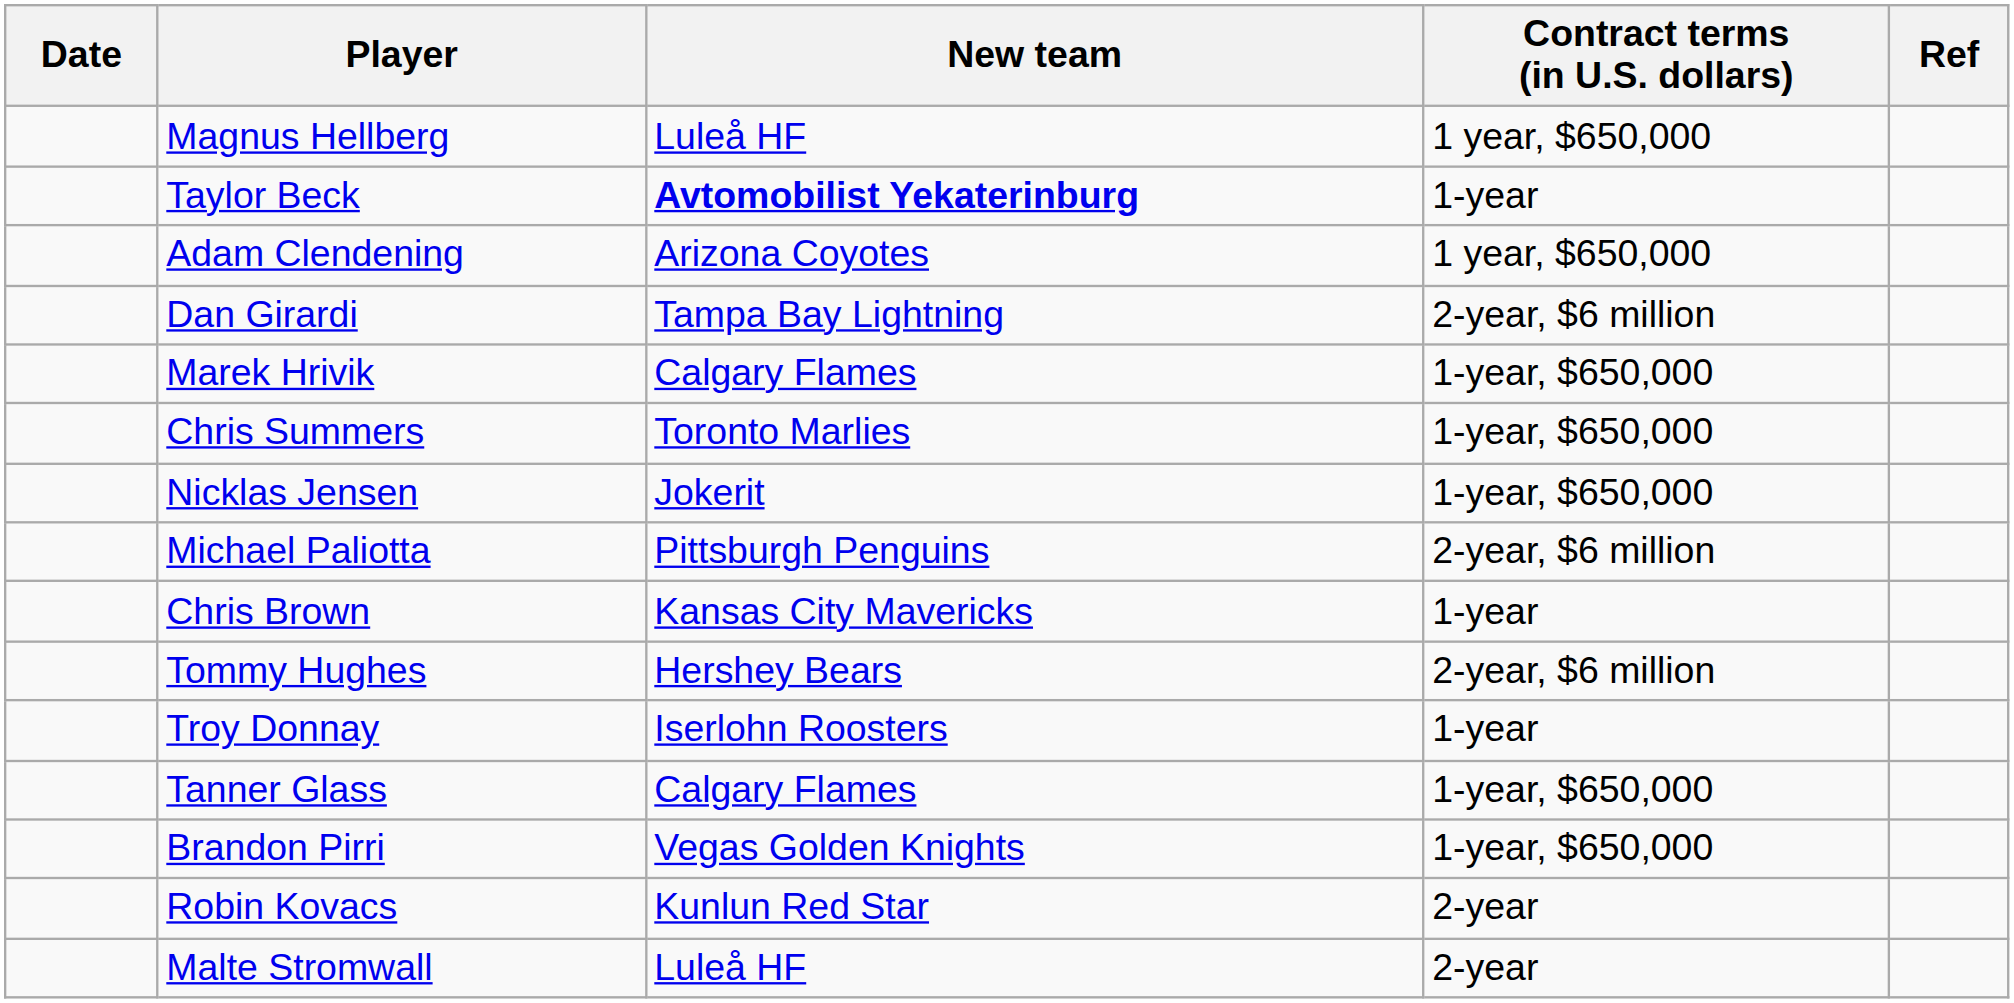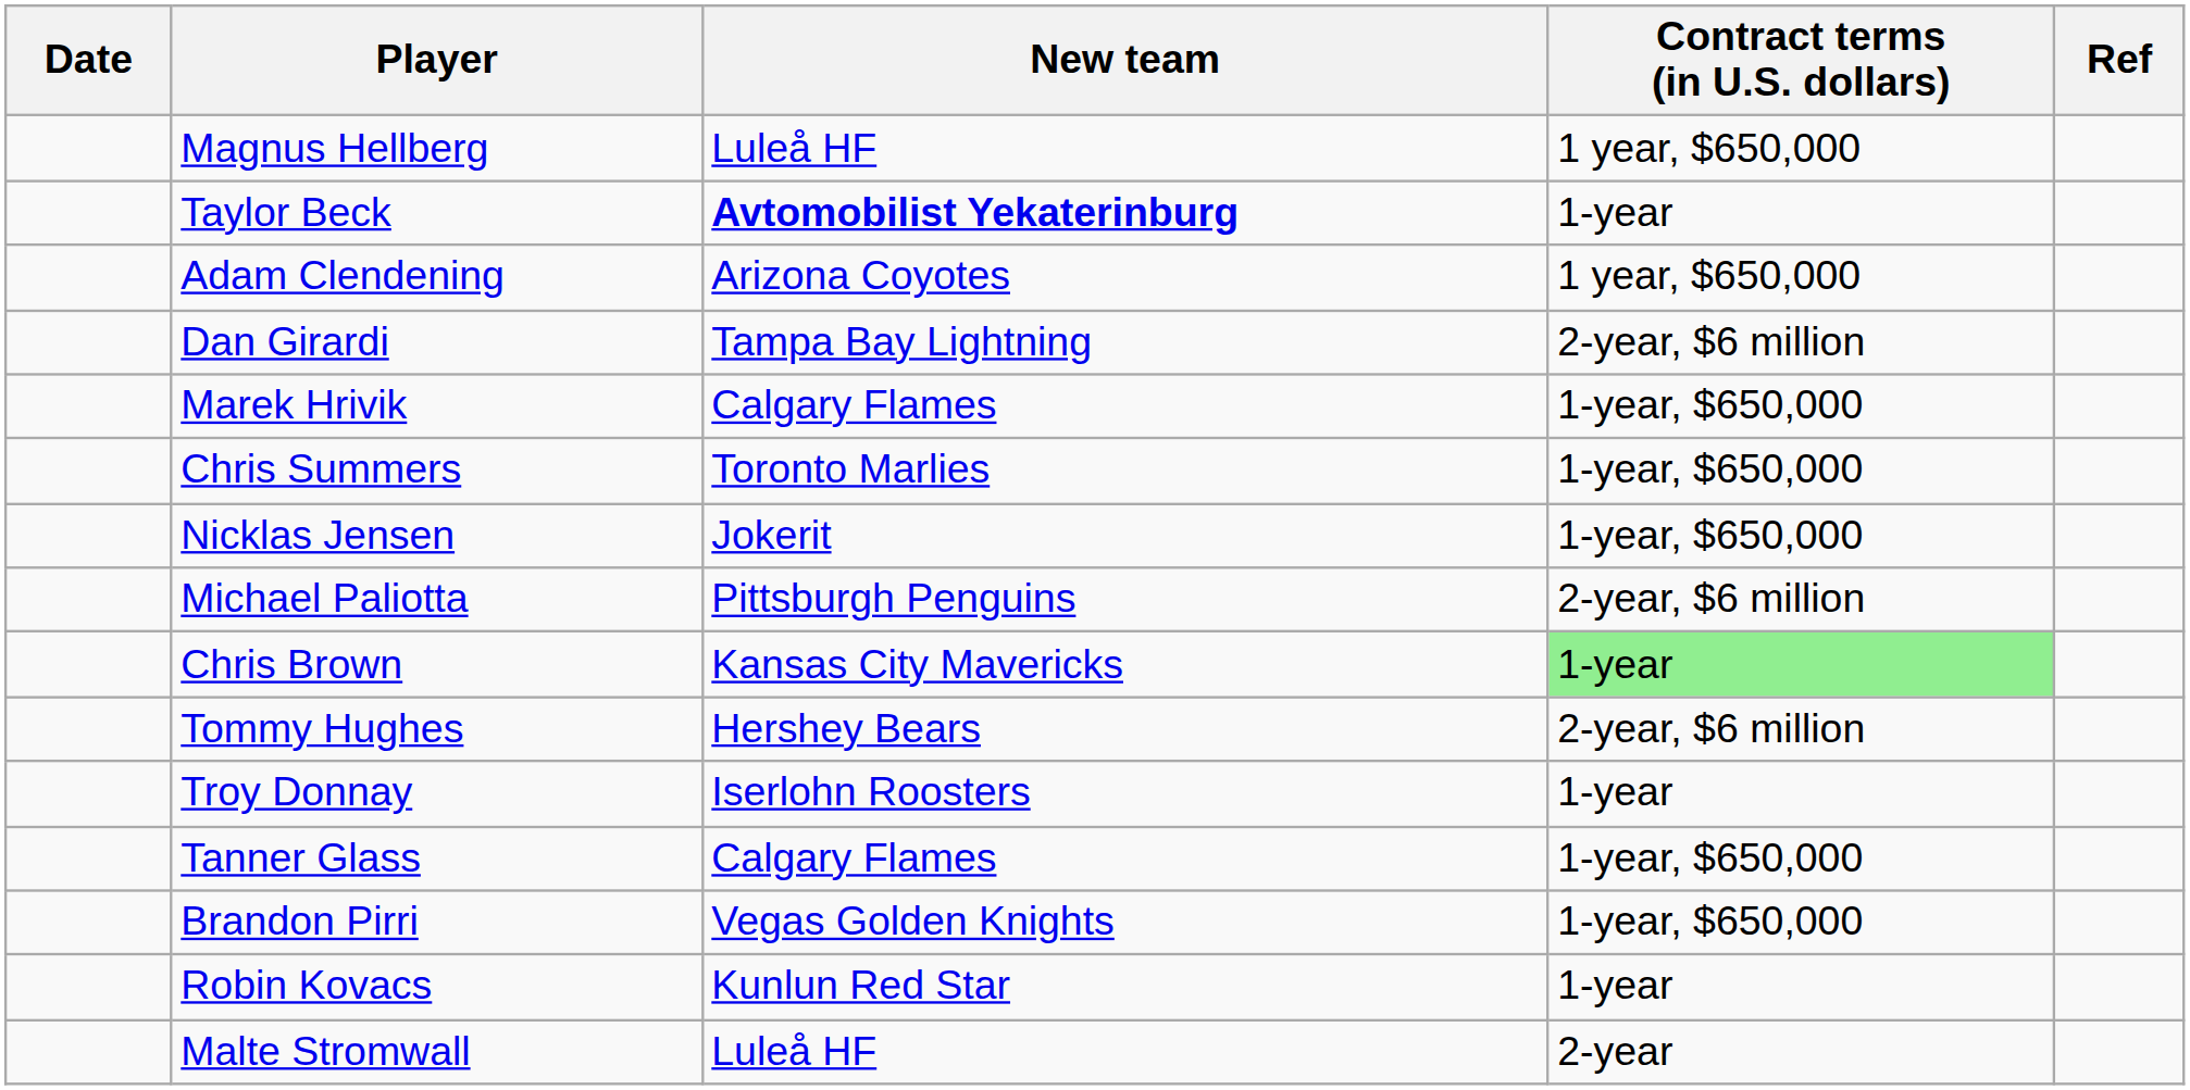 <table class="wikitable" style="width:97%;">
 <tr style="background:#ddd; text-align:center;">
 <th>Date</th>
 <th>Player</th>
 <th>New team</th>
 <th>Contract terms<br>(in U.S. dollars)</th>
 <th>Ref</th>
 </tr>
 <tr>
 <td></td>
 <td><a href='#'>Magnus Hellberg</a></td>
 <td><a href='#'>Luleå HF</a></td>
 <td>1 year, $650,000</td>
 <td></td>
 </tr>
 <tr>
 <td></td>
 <td><a href='#'>Taylor Beck</a></td>
 <td><strong><a href='#'>Avtomobilist Yekaterinburg</a></strong></td>
 <td>1-year</td>
 <td></td>
 </tr>
 <tr>
 <td></td>
 <td><a href='#'>Adam Clendening</a></td>
 <td><a href='#'>Arizona Coyotes</a></td>
 <td>1 year, $650,000</td>
 <td></td>
 </tr>
 <tr>
 <td></td>
 <td><a href='#'>Dan Girardi</a></td>
 <td><a href='#'>Tampa Bay Lightning</a></td>
 <td>2-year, $6 million</td>
 <td></td>
 </tr>
 <tr>
 <td></td>
 <td><a href='#'>Marek Hrivik</a></td>
 <td><a href='#'>Calgary Flames</a></td>
 <td>1-year, $650,000</td>
 <td></td>
 </tr>
 <tr>
 <td></td>
 <td><a href='#'>Chris Summers</a></td>
 <td><a href='#'>Toronto Marlies</a></td>
 <td>1-year, $650,000</td>
 <td></td>
 </tr>
 <tr>
 <td></td>
 <td><a href='#'>Nicklas Jensen</a></td>
 <td><a href='#'>Jokerit</a></td>
 <td>1-year, $650,000</td>
 <td></td>
 </tr>
 <tr>
 <td></td>
 <td><a href='#'>Michael Paliotta</a></td>
 <td><a href='#'>Pittsburgh Penguins</a></td>
 <td>2-year, $6 million</td>
 <td></td>
 </tr>
 <tr>
 <td></td>
 <td><a href='#'>Chris Brown</a></td>
 <td><a href='#'>Kansas City Mavericks</a></td>
-<td>1-year</td>
+<td style="background: lightgreen;">1-year</td>
 <td></td>
 </tr>
 <tr>
 <td></td>
 <td><a href='#'>Tommy Hughes</a></td>
 <td><a href='#'>Hershey Bears</a></td>
 <td>2-year, $6 million</td>
 <td></td>
 </tr>
 <tr>
 <td></td>
 <td><a href='#'>Troy Donnay</a></td>
 <td><a href='#'>Iserlohn Roosters</a></td>
 <td>1-year</td>
 <td></td>
 </tr>
 <tr>
 <td></td>
 <td><a href='#'>Tanner Glass</a></td>
 <td><a href='#'>Calgary Flames</a></td>
 <td>1-year, $650,000</td>
 <td></td>
 </tr>
 <tr>
 <td></td>
 <td><a href='#'>Brandon Pirri</a></td>
 <td><a href='#'>Vegas Golden Knights</a></td>
 <td>1-year, $650,000</td>
 <td></td>
 </tr>
 <tr>
 <td></td>
 <td><a href='#'>Robin Kovacs</a></td>
 <td><a href='#'>Kunlun Red Star</a></td>
-<td>2-year</td>
+<td>1-year</td>
 <td></td>
 </tr>
 <tr>
 <td></td>
 <td><a href='#'>Malte Stromwall</a></td>
 <td><a href='#'>Luleå HF</a></td>
 <td>2-year</td>
 <td></td>
 </tr>
 </table>
